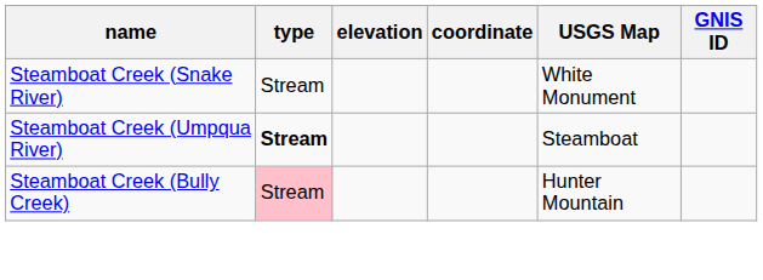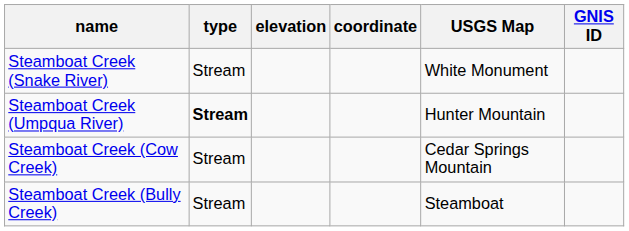 <table class="wikitable sortable">
 <tr>
 <th>name</th>
 <th>type</th>
 <th>elevation</th>
 <th>coordinate</th>
 <th>USGS Map</th>
 <th><a href='#'>GNIS</a> ID</th>
 </tr>
 <tr>
 <td><a href='#'>Steamboat Creek (Snake River)</a></td>
 <td>Stream</td>
 <td></td>
 <td></td>
 <td>White Monument</td>
 <td></td>
 </tr>
 <tr>
 <td><a href='#'>Steamboat Creek (Umpqua River)</a></td>
 <td><strong>Stream</strong></td>
 <td></td>
 <td></td>
-<td>Steamboat</td>
+<td>Hunter Mountain</td>
+<td></td>
+</tr>
+<tr>
+<td><a href='#'>Steamboat Creek (Cow Creek)</a></td>
+<td>Stream</td>
+<td></td>
+<td></td>
+<td>Cedar Springs Mountain</td>
 <td></td>
 </tr>
 <tr>
 <td><a href='#'>Steamboat Creek (Bully Creek)</a></td>
-<td style="background: pink;">Stream</td>
+<td>Stream</td>
 <td></td>
 <td></td>
-<td>Hunter Mountain</td>
+<td>Steamboat</td>
 <td></td>
 </tr>
 </table>
